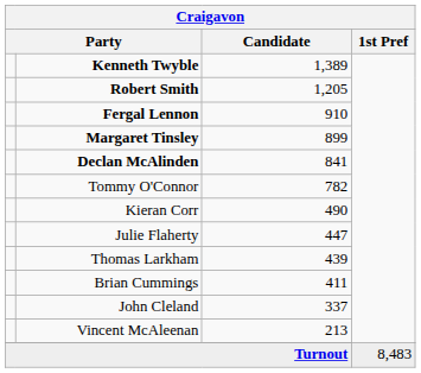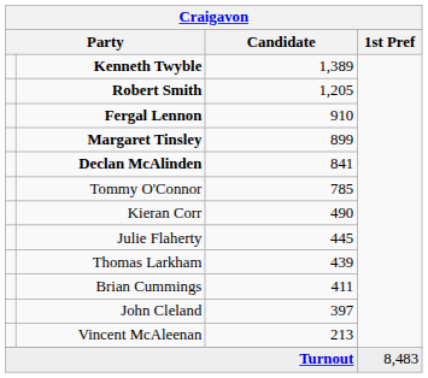 <table class="wikitable">
 <tr>
 <th colspan="4" align="center"><a href='#'>Craigavon</a></th>
 </tr>
 <tr>
 <th colspan="2" align="center" width=200>Party</th>
 <th width=150>Candidate</th>
 <th width=60>1st Pref</th>
 </tr>
 <tr>
 <td></td>
 <td align="right"><strong>Kenneth Twyble</strong></td>
 <td align="right">1,389</td>
 </tr>
 <tr>
 <td></td>
 <td align="right"><strong>Robert Smith</strong></td>
 <td align="right">1,205</td>
 </tr>
 <tr>
 <td></td>
 <td align="right"><strong>Fergal Lennon</strong></td>
 <td align="right">910</td>
 </tr>
 <tr>
 <td></td>
 <td align="right"><strong>Margaret Tinsley</strong></td>
 <td align="right">899</td>
 </tr>
 <tr>
 <td></td>
 <td align="right"><strong>Declan McAlinden</strong></td>
 <td align="right">841</td>
 </tr>
 <tr>
 <td></td>
 <td align="right">Tommy O'Connor</td>
-<td align="right">782</td>
+<td align="right">785</td>
 </tr>
 <tr>
 <td></td>
 <td align="right">Kieran Corr</td>
 <td align="right">490</td>
 </tr>
 <tr>
 <td></td>
 <td align="right">Julie Flaherty</td>
-<td align="right">447</td>
+<td align="right">445</td>
 </tr>
 <tr>
 <td></td>
 <td align="right">Thomas Larkham</td>
 <td align="right">439</td>
 </tr>
 <tr>
 <td></td>
 <td align="right">Brian Cummings</td>
 <td align="right">411</td>
 </tr>
 <tr>
 <td></td>
 <td align="right">John Cleland</td>
-<td align="right">337</td>
+<td align="right">397</td>
 </tr>
 <tr>
 <td></td>
 <td align="right">Vincent McAleenan</td>
 <td align="right">213</td>
 </tr>
 <tr>
 </tr>
 <tr bgcolor="EEEEEE">
 <td colspan=3 align="right"><strong><a href='#'>Turnout</a></strong></td>
 <td align="right">8,483</td>
 </tr>
 </table>
